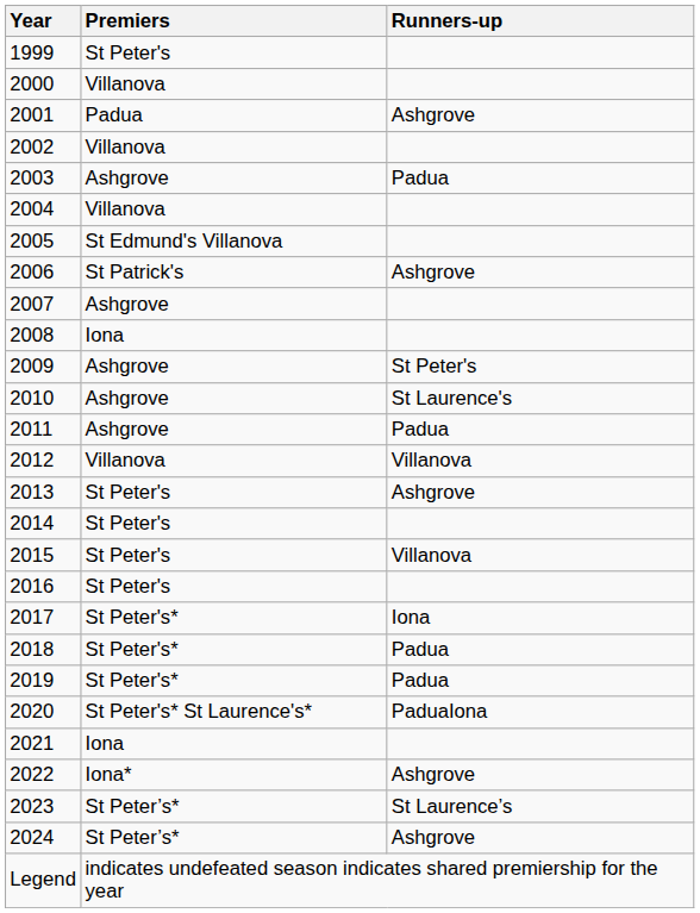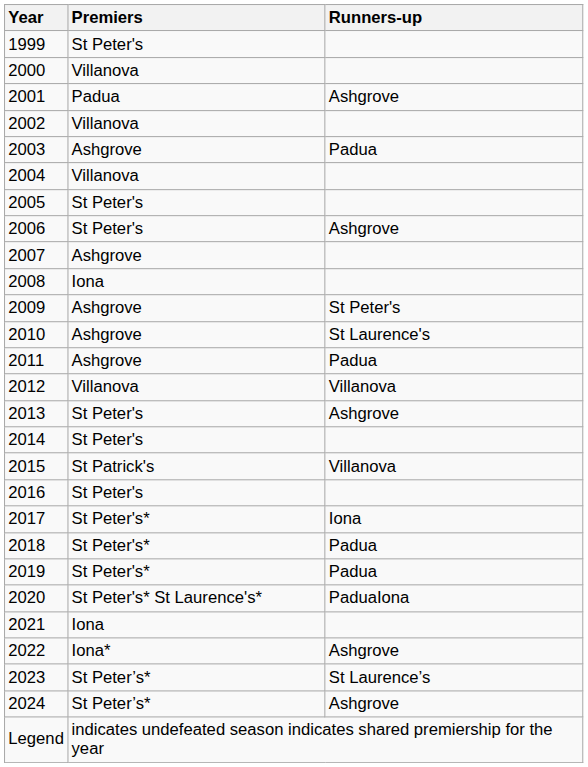 <table class="wikitable">
 <tr>
 <th min-width= 42 style="text-align:left;">Year</th>
 <th width=240 style="text-align:left;">Premiers</th>
 <th width=240 style="text-align:left;">Runners-up</th>
 </tr>
 <tr>
 <td>1999</td>
 <td>St Peter's</td>
 <td></td>
 </tr>
 <tr>
 <td>2000</td>
 <td>Villanova</td>
 <td></td>
 </tr>
 <tr>
 <td>2001</td>
 <td>Padua</td>
 <td>Ashgrove</td>
 </tr>
 <tr>
 <td>2002</td>
 <td>Villanova</td>
 <td></td>
 </tr>
 <tr>
 <td>2003</td>
 <td>Ashgrove</td>
 <td>Padua</td>
 </tr>
 <tr>
 <td>2004</td>
 <td>Villanova</td>
 <td></td>
 </tr>
 <tr>
 <td>2005</td>
-<td>St Edmund's Villanova</td>
+<td>St Peter's</td>
 <td></td>
 </tr>
 <tr>
 <td>2006</td>
-<td>St Patrick's</td>
+<td>St Peter's</td>
 <td>Ashgrove</td>
 </tr>
 <tr>
 <td>2007</td>
 <td>Ashgrove</td>
 <td></td>
 </tr>
 <tr>
 <td>2008</td>
 <td>Iona</td>
 <td></td>
 </tr>
 <tr>
 <td>2009</td>
 <td>Ashgrove</td>
 <td>St Peter's</td>
 </tr>
 <tr>
 <td>2010</td>
 <td>Ashgrove</td>
 <td>St Laurence's</td>
 </tr>
 <tr>
 <td>2011</td>
 <td>Ashgrove</td>
 <td>Padua</td>
 </tr>
 <tr>
 <td>2012</td>
 <td>Villanova</td>
 <td>Villanova</td>
 </tr>
 <tr>
 <td>2013</td>
 <td>St Peter's</td>
 <td>Ashgrove</td>
 </tr>
 <tr>
 <td>2014</td>
 <td>St Peter's</td>
 <td></td>
 </tr>
 <tr>
 <td>2015</td>
-<td>St Peter's</td>
+<td>St Patrick's</td>
 <td>Villanova</td>
 </tr>
 <tr>
 <td>2016</td>
 <td>St Peter's</td>
 <td></td>
 </tr>
 <tr>
 <td>2017</td>
 <td>St Peter's*</td>
 <td>Iona</td>
 </tr>
 <tr>
 <td>2018</td>
 <td>St Peter's*</td>
 <td>Padua</td>
 </tr>
 <tr>
 <td>2019</td>
 <td>St Peter's*</td>
 <td>Padua</td>
 </tr>
 <tr>
 <td>2020</td>
 <td>St Peter's* St Laurence's*</td>
 <td>PaduaIona</td>
 </tr>
 <tr>
 <td>2021</td>
 <td>Iona</td>
 <td></td>
 </tr>
 <tr>
 <td>2022</td>
 <td>Iona*</td>
 <td>Ashgrove</td>
 </tr>
 <tr>
 <td>2023</td>
 <td>St Peter’s*</td>
 <td>St Laurence’s</td>
 </tr>
 <tr>
 <td>2024</td>
 <td>St Peter’s*</td>
 <td>Ashgrove</td>
 </tr>
 <tr>
 <td>Legend</td>
 <td colspan=2 style="text-align: left;"> indicates undefeated season   indicates shared premiership for the year</td>
 </tr>
 </table>
